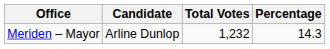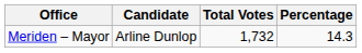 <table class="wikitable">
 <tr>
 <th>Office</th>
 <th>Candidate</th>
 <th>Total Votes</th>
 <th>Percentage</th>
 </tr>
 <tr>
 <td><a href='#'>Meriden</a> – Mayor</td>
 <td>Arline Dunlop</td>
-<td align=right>1,232</td>
+<td align=right>1,732</td>
 <td align=right>14.3</td>
 </tr>
 </table>
